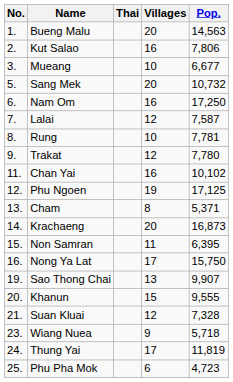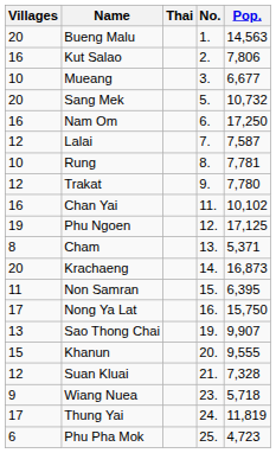 <table class="wikitable sortable">
 <tr>
-<th>No.</th>
+<th>Villages</th>
 <th>Name</th>
 <th>Thai</th>
-<th>Villages</th>
+<th>No.</th>
 <th><a href='#'>Pop.</a></th>
 </tr>
 <tr>
-<td>1.</td>
+<td>20</td>
 <td>Bueng Malu</td>
 <td></td>
-<td>20</td>
+<td>1.</td>
 <td>14,563</td>
 </tr>
 <tr>
-<td>2.</td>
+<td>16</td>
 <td>Kut Salao</td>
 <td></td>
-<td>16</td>
+<td>2.</td>
 <td>7,806</td>
 </tr>
 <tr>
-<td>3.</td>
+<td>10</td>
 <td>Mueang</td>
 <td></td>
-<td>10</td>
+<td>3.</td>
 <td>6,677</td>
 </tr>
 <tr>
-<td>5.</td>
+<td>20</td>
 <td>Sang Mek</td>
 <td></td>
-<td>20</td>
+<td>5.</td>
 <td>10,732</td>
 </tr>
 <tr>
-<td>6.</td>
+<td>16</td>
 <td>Nam Om</td>
 <td></td>
-<td>16</td>
+<td>6.</td>
 <td>17,250</td>
 </tr>
 <tr>
-<td>7.</td>
+<td>12</td>
 <td>Lalai</td>
 <td></td>
-<td>12</td>
+<td>7.</td>
 <td>7,587</td>
 </tr>
 <tr>
-<td>8.</td>
+<td>10</td>
 <td>Rung</td>
 <td></td>
-<td>10</td>
+<td>8.</td>
 <td>7,781</td>
 </tr>
 <tr>
-<td>9.</td>
+<td>12</td>
 <td>Trakat</td>
 <td></td>
-<td>12</td>
+<td>9.</td>
 <td>7,780</td>
 </tr>
 <tr>
-<td>11.</td>
+<td>16</td>
 <td>Chan Yai</td>
 <td></td>
-<td>16</td>
+<td>11.</td>
 <td>10,102</td>
 </tr>
 <tr>
-<td>12.</td>
+<td>19</td>
 <td>Phu Ngoen</td>
 <td></td>
-<td>19</td>
+<td>12.</td>
 <td>17,125</td>
 </tr>
 <tr>
-<td>13.</td>
+<td>8</td>
 <td>Cham</td>
 <td></td>
-<td>8</td>
+<td>13.</td>
 <td>5,371</td>
 </tr>
 <tr>
-<td>14.</td>
+<td>20</td>
 <td>Krachaeng</td>
 <td></td>
-<td>20</td>
+<td>14.</td>
 <td>16,873</td>
 </tr>
 <tr>
-<td>15.</td>
+<td>11</td>
 <td>Non Samran</td>
 <td></td>
-<td>11</td>
+<td>15.</td>
 <td>6,395</td>
 </tr>
 <tr>
-<td>16.</td>
+<td>17</td>
 <td>Nong Ya Lat</td>
 <td></td>
-<td>17</td>
+<td>16.</td>
 <td>15,750</td>
 </tr>
 <tr>
-<td>19.</td>
+<td>13</td>
 <td>Sao Thong Chai</td>
 <td></td>
-<td>13</td>
+<td>19.</td>
 <td>9,907</td>
 </tr>
 <tr>
-<td>20.</td>
+<td>15</td>
 <td>Khanun</td>
 <td></td>
-<td>15</td>
+<td>20.</td>
 <td>9,555</td>
 </tr>
 <tr>
-<td>21.</td>
+<td>12</td>
 <td>Suan Kluai</td>
 <td></td>
-<td>12</td>
+<td>21.</td>
 <td>7,328</td>
 </tr>
 <tr>
-<td>23.</td>
+<td>9</td>
 <td>Wiang Nuea</td>
 <td></td>
-<td>9</td>
+<td>23.</td>
 <td>5,718</td>
 </tr>
 <tr>
-<td>24.</td>
+<td>17</td>
 <td>Thung Yai</td>
 <td></td>
-<td>17</td>
+<td>24.</td>
 <td>11,819</td>
 </tr>
 <tr>
-<td>25.</td>
+<td>6</td>
 <td>Phu Pha Mok</td>
 <td></td>
-<td>6</td>
+<td>25.</td>
 <td>4,723</td>
 </tr>
 </table>
